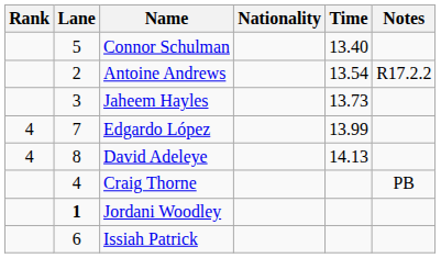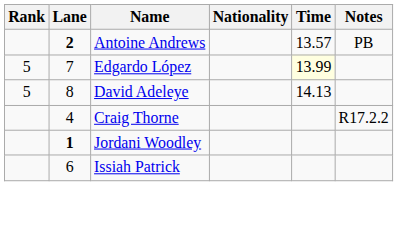 <table class="wikitable sortable" style="text-align:center">
 <tr>
 <th>Rank</th>
 <th>Lane</th>
 <th>Name</th>
 <th>Nationality</th>
 <th>Time</th>
 <th>Notes</th>
 </tr>
 <tr>
 <td></td>
+<td><strong>2</strong></td>
+<td align=left><a href='#'>Antoine Andrews</a></td>
+<td align=left></td>
+<td>13.57</td>
+<td>PB</td>
+</tr>
+<tr>
 <td>5</td>
-<td align=left><a href='#'>Connor Schulman</a></td>
+<td>7</td>
+<td align=left><a href='#'>Edgardo López</a></td>
 <td align=left></td>
-<td>13.40</td>
+<td style="background: lightyellow;">13.99</td>
 <td></td>
 </tr>
 <tr>
-<td></td>
-<td>2</td>
-<td align=left><a href='#'>Antoine Andrews</a></td>
-<td align=left></td>
-<td>13.54</td>
-<td>R17.2.2</td>
-</tr>
-<tr>
-<td></td>
-<td>3</td>
-<td align=left><a href='#'>Jaheem Hayles</a></td>
-<td align=left></td>
-<td>13.73</td>
-<td></td>
-</tr>
-<tr>
-<td>4</td>
-<td>7</td>
-<td align=left><a href='#'>Edgardo López</a></td>
-<td align=left></td>
-<td>13.99</td>
-<td></td>
-</tr>
-<tr>
-<td>4</td>
+<td>5</td>
 <td>8</td>
 <td align=left><a href='#'>David Adeleye</a></td>
 <td align=left></td>
 <td>14.13</td>
 <td></td>
 </tr>
 <tr>
 <td></td>
 <td>4</td>
 <td align=left><a href='#'>Craig Thorne</a></td>
 <td align=left></td>
 <td></td>
-<td>PB</td>
+<td>R17.2.2</td>
 </tr>
 <tr>
 <td></td>
 <td><strong>1</strong></td>
 <td align=left><a href='#'>Jordani Woodley</a></td>
 <td align=left></td>
 <td></td>
 <td></td>
 </tr>
 <tr>
 <td></td>
 <td>6</td>
 <td align=left><a href='#'>Issiah Patrick</a></td>
 <td align=left></td>
 <td></td>
 <td></td>
 </tr>
 </table>
